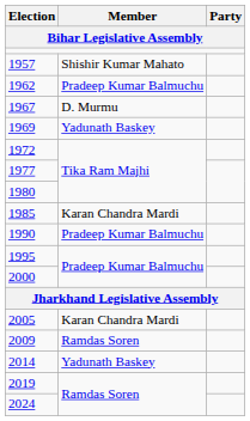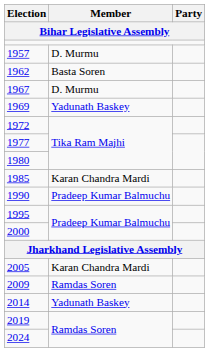 <table class="wikitable sortable">
 <tr>
 <th>Election</th>
 <th>Member</th>
 <th colspan=2>Party</th>
 </tr>
 <tr>
 <th colspan=4><a href='#'>Bihar Legislative Assembly</a></th>
 </tr>
 <tr>
 <td colspan="4"></td>
 </tr>
 <tr>
 <td><a href='#'>1957</a></td>
-<td>Shishir Kumar Mahato</td>
+<td>D. Murmu</td>
 <td></td>
 </tr>
 <tr>
 <td><a href='#'>1962</a></td>
-<td><a href='#'>Pradeep Kumar Balmuchu</a></td>
+<td>Basta Soren</td>
 <td></td>
 </tr>
 <tr>
 <td><a href='#'>1967</a></td>
 <td>D. Murmu</td>
 <td></td>
 </tr>
 <tr>
 <td><a href='#'>1969</a></td>
 <td><a href='#'>Yadunath Baskey</a></td>
 <td></td>
 </tr>
 <tr>
 <td><a href='#'>1972</a></td>
 <td rowspan="3"><a href='#'>Tika Ram Majhi</a></td>
 <td></td>
 </tr>
 <tr>
 <td><a href='#'>1977</a></td>
 </tr>
 <tr>
 <td><a href='#'>1980</a></td>
 </tr>
 <tr>
 <td><a href='#'>1985</a></td>
 <td>Karan Chandra Mardi</td>
 <td></td>
 </tr>
 <tr>
 <td><a href='#'>1990</a></td>
 <td><a href='#'>Pradeep Kumar Balmuchu</a></td>
 <td></td>
 </tr>
 <tr>
 <td><a href='#'>1995</a></td>
 <td rowspan="2"><a href='#'>Pradeep Kumar Balmuchu</a></td>
 <td></td>
 </tr>
 <tr>
 <td><a href='#'>2000</a></td>
 </tr>
 <tr>
 <th colspan=4><a href='#'>Jharkhand Legislative Assembly</a></th>
 </tr>
 <tr>
 <td><a href='#'>2005</a></td>
 <td>Karan Chandra Mardi</td>
 <td></td>
 </tr>
 <tr>
 <td><a href='#'>2009</a></td>
 <td><a href='#'>Ramdas Soren</a></td>
 <td></td>
 </tr>
 <tr>
 <td><a href='#'>2014</a></td>
 <td><a href='#'>Yadunath Baskey</a></td>
 <td></td>
 </tr>
 <tr>
 <td><a href='#'>2019</a></td>
 <td rowspan=2><a href='#'>Ramdas Soren</a></td>
 <td></td>
 </tr>
 <tr>
 <td><a href='#'>2024</a></td>
 </tr>
 </table>
